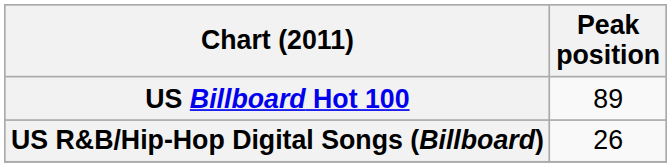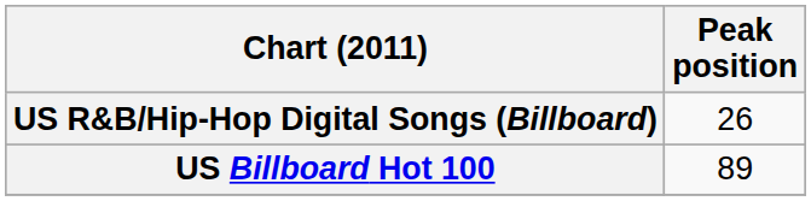 <table class="wikitable sortable plainrowheaders" style="text-align:center">
 <tr>
 <th scope="col">Chart (2011)</th>
 <th scope="col">Peak<br>position</th>
 </tr>
 <tr>
+<th scope="row">US R&B/Hip-Hop Digital Songs (<em>Billboard</em>)</th>
+<td>26</td>
+</tr>
+<tr>
 <th scope="row">US <a href='#'><em>Billboard</em> Hot 100</a></th>
 <td>89</td>
 </tr>
 <tr>
-<th scope="row">US R&B/Hip-Hop Digital Songs (<em>Billboard</em>)</th>
-<td>26</td>
-</tr>
-<tr>
 </tr>
 </table>
